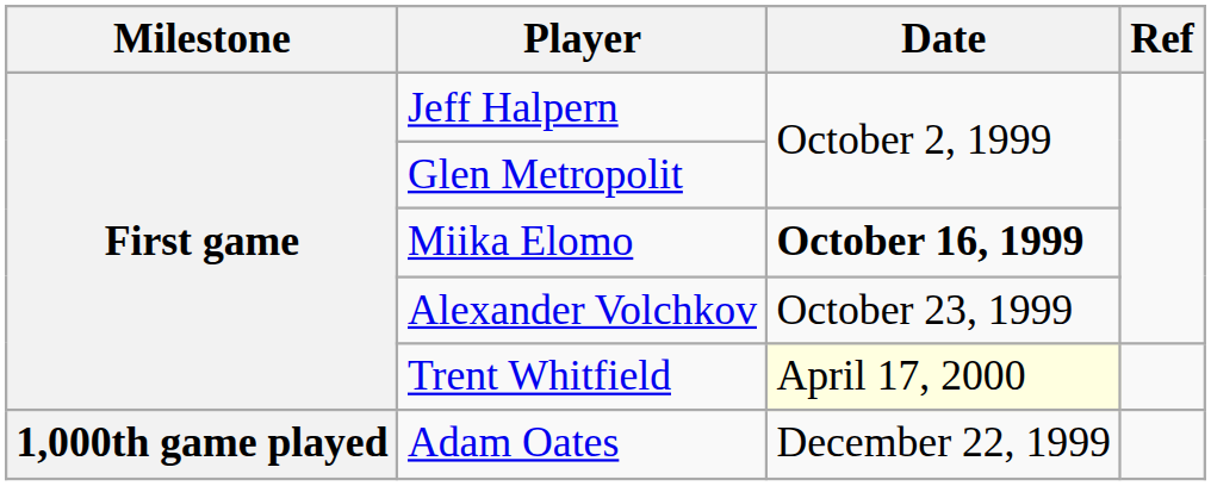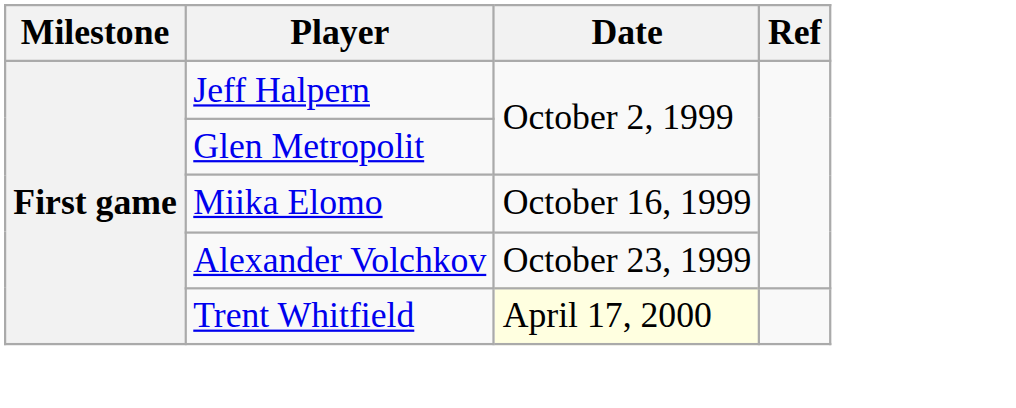 <table class="wikitable">
 <tr>
 <th scope="col">Milestone</th>
 <th scope="col">Player</th>
 <th scope="col">Date</th>
 <th scope="col">Ref</th>
 </tr>
 <tr>
 <th rowspan=5>First game</th>
 <td><a href='#'>Jeff Halpern</a></td>
 <td rowspan=2>October 2, 1999</td>
 <td rowspan=4></td>
 </tr>
 <tr>
 <td><a href='#'>Glen Metropolit</a></td>
 </tr>
 <tr>
 <td><a href='#'>Miika Elomo</a></td>
-<td><strong>October 16, 1999</strong></td>
+<td>October 16, 1999</td>
 </tr>
 <tr>
 <td><a href='#'>Alexander Volchkov</a></td>
 <td>October 23, 1999</td>
 </tr>
 <tr>
 <td><a href='#'>Trent Whitfield</a></td>
 <td style="background: lightyellow;">April 17, 2000</td>
 <td></td>
 </tr>
-<tr>
-<th>1,000th game played</th>
-<td><a href='#'>Adam Oates</a></td>
-<td>December 22, 1999</td>
-<td></td>
-</tr>
 </table>
